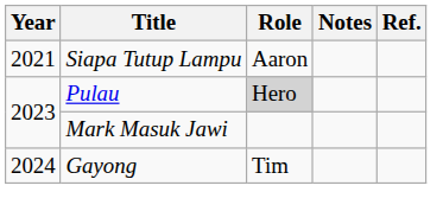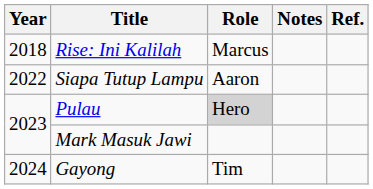 <table class="wikitable">
 <tr>
 <th>Year</th>
 <th>Title</th>
 <th>Role</th>
 <th>Notes</th>
 <th>Ref.</th>
 </tr>
 <tr>
-<td>2021</td>
+<td>2018</td>
+<td><em><a href='#'>Rise: Ini Kalilah</a></em></td>
+<td>Marcus</td>
+<td></td>
+<td></td>
+</tr>
+<tr>
+<td>2022</td>
 <td><em>Siapa Tutup Lampu</em></td>
 <td>Aaron</td>
 <td></td>
 <td></td>
 </tr>
 <tr>
 <td rowspan="2">2023</td>
 <td><em><a href='#'>Pulau</a></em></td>
 <td style="background: lightgrey;">Hero</td>
 <td></td>
 <td></td>
 </tr>
 <tr>
 <td><em>Mark Masuk Jawi</em></td>
 <td></td>
 <td></td>
 <td></td>
 </tr>
 <tr>
 <td>2024</td>
 <td><em>Gayong</em></td>
 <td>Tim</td>
 <td></td>
 <td></td>
 </tr>
 </table>
